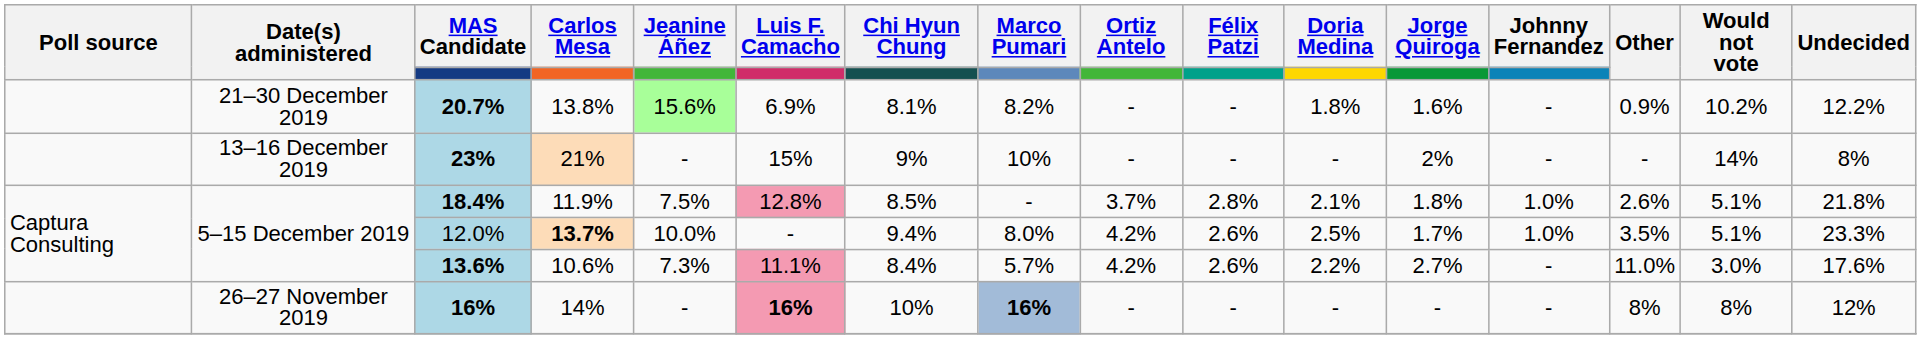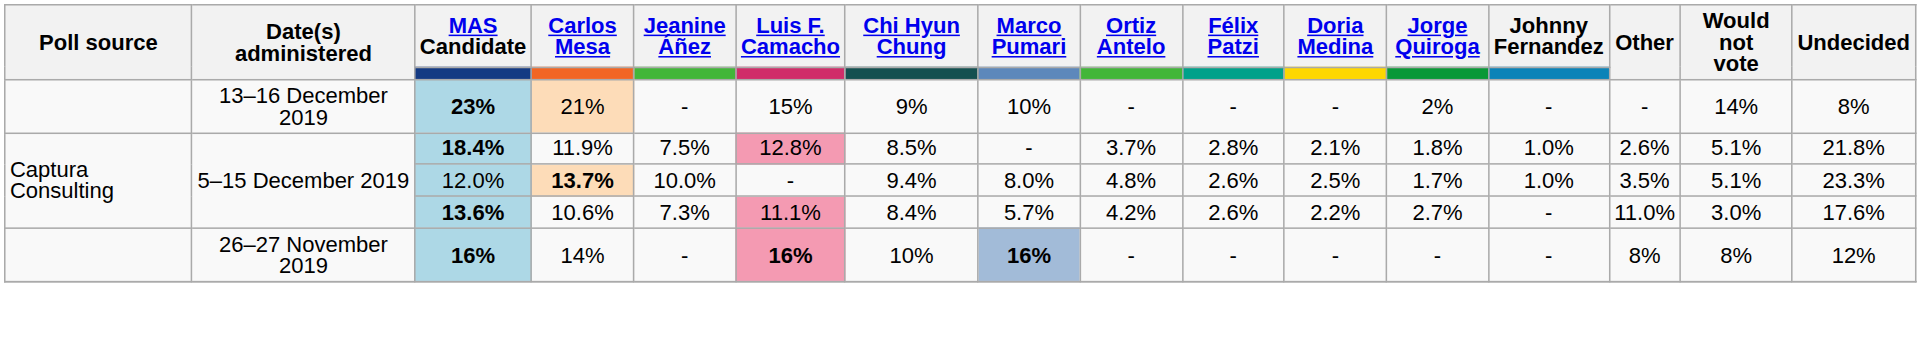 <table class="wikitable" style="text-align:center;font-size:90%;line-height:14px;">
 <tr>
 <th rowspan="2">Poll source</th>
 <th rowspan="2">Date(s)<br>administered</th>
 <th style="width:60px"><a href='#'>MAS</a><br>Candidate</th>
 <th style="width:60px"><a href='#'>Carlos<br>Mesa</a></th>
 <th style="width:60px"><a href='#'>Jeanine<br>Áñez</a></th>
 <th style="width:60px"><a href='#'>Luis F.<br>Camacho</a></th>
 <th style="width:80px"><a href='#'>Chi Hyun<br>Chung</a></th>
 <th style="width:60px"><a href='#'>Marco<br>Pumari</a></th>
 <th style="width:60px"><a href='#'>Ortiz<br>Antelo</a></th>
 <th style="width:60px"><a href='#'>Félix<br>Patzi</a></th>
 <th style="width:60px"><a href='#'>Doria<br>Medina</a></th>
 <th style="width:60px"><a href='#'>Jorge<br>Quiroga</a></th>
 <th style="width:60px">Johnny<br>Fernandez</th>
 <th rowspan="2">Other</th>
 <th rowspan="2">Would not<br>vote</th>
 <th rowspan="2">Undecided</th>
 </tr>
 <tr>
 <th style="background:#143A83"></th>
 <th style="background:#f26524"></th>
 <th style="background:#42B639"></th>
 <th style="background:#d02d69"></th>
 <th style="background:#145050"></th>
 <th style="background:#5D88BB"></th>
 <th style="background:#42B639"></th>
 <th style="background:#00A18A"></th>
 <th style="background:#FED700"></th>
 <th style="background:#099837"></th>
 <th style="background:#0B83B8"></th>
-</tr>
-<tr>
-<td style="text-align:left;"></td>
-<td>21–30 December 2019</td>
-<td style="background:lightblue"><strong>20.7%</strong></td>
-<td>13.8%</td>
-<td style="background:#a8ff99">15.6%</td>
-<td>6.9%</td>
-<td>8.1%</td>
-<td>8.2%</td>
-<td>-</td>
-<td>-</td>
-<td>1.8%</td>
-<td>1.6%</td>
-<td>-</td>
-<td>0.9%</td>
-<td>10.2%</td>
-<td>12.2%</td>
 </tr>
 <tr>
 <td style="text-align:left;"></td>
 <td>13–16 December 2019</td>
 <td style="background:lightblue"><strong>23%</strong></td>
 <td style="background:#FDDCB8">21%</td>
 <td>-</td>
 <td>15%</td>
 <td>9%</td>
 <td>10%</td>
 <td>-</td>
 <td>-</td>
 <td>-</td>
 <td>2%</td>
 <td>-</td>
 <td>-</td>
 <td>14%</td>
 <td>8%</td>
 </tr>
 <tr>
 <td rowspan=3 style="text-align:left;">Captura Consulting </td>
 <td rowspan=3>5–15 December 2019</td>
 <td style="background:lightblue"><strong>18.4%</strong></td>
 <td>11.9%</td>
 <td>7.5%</td>
 <td style="background:#f49ab2">12.8%</td>
 <td>8.5%</td>
 <td>-</td>
 <td>3.7%</td>
 <td>2.8%</td>
 <td>2.1%</td>
 <td>1.8%</td>
 <td>1.0%</td>
 <td>2.6%</td>
 <td>5.1%</td>
 <td>21.8%</td>
 </tr>
 <tr>
 <td style="background:lightblue">12.0%</td>
 <td style="background:#FDDCB8"><strong>13.7%</strong></td>
 <td>10.0%</td>
 <td>-</td>
 <td>9.4%</td>
 <td>8.0%</td>
-<td>4.2%</td>
+<td>4.8%</td>
 <td>2.6%</td>
 <td>2.5%</td>
 <td>1.7%</td>
 <td>1.0%</td>
 <td>3.5%</td>
 <td>5.1%</td>
 <td>23.3%</td>
 </tr>
 <tr>
 <td style="background:lightblue"><strong>13.6%</strong></td>
 <td>10.6%</td>
 <td>7.3%</td>
 <td style="background:#f49ab2">11.1%</td>
 <td>8.4%</td>
 <td>5.7%</td>
 <td>4.2%</td>
 <td>2.6%</td>
 <td>2.2%</td>
 <td>2.7%</td>
 <td>-</td>
 <td>11.0%</td>
 <td>3.0%</td>
 <td>17.6%</td>
 </tr>
 <tr>
 <td style="text-align:left;"></td>
 <td>26–27 November 2019</td>
 <td style="background:lightblue"><strong>16%</strong></td>
 <td>14%</td>
 <td>-</td>
 <td style="background:#f49ab2"><strong>16%</strong></td>
 <td>10%</td>
 <td style="background:#a2bbd8"><strong>16%</strong></td>
 <td>-</td>
 <td>-</td>
 <td>-</td>
 <td>-</td>
 <td>-</td>
 <td>8%</td>
 <td>8%</td>
 <td>12%</td>
 </tr>
 <tr>
 </tr>
 </table>
